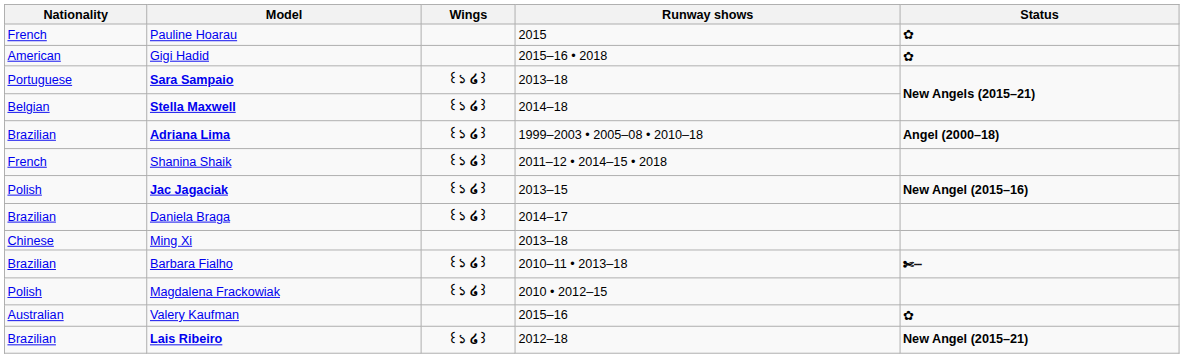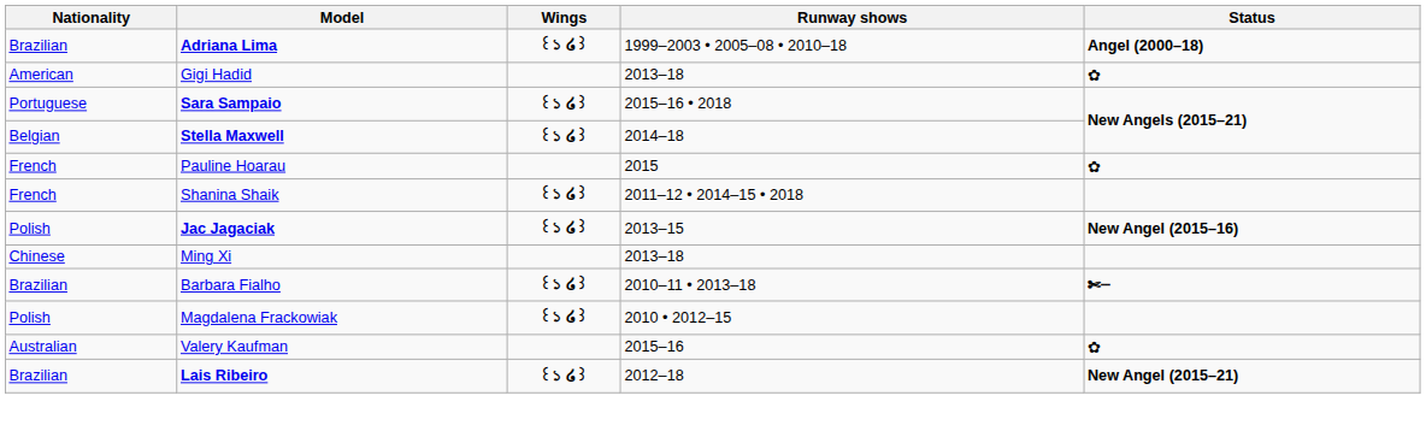 <table class="sortable wikitable"  style="font-size:85%; width:100%;">
 <tr>
 <th style="text-align:center;">Nationality</th>
 <th style="text-align:center;">Model</th>
 <th style="text-align:center;">Wings</th>
 <th style="text-align:center;">Runway shows</th>
 <th style="text-align:center;">Status</th>
 </tr>
 <tr>
-<td> <a href='#'>French</a></td>
-<td><a href='#'>Pauline Hoarau</a></td>
-<td></td>
-<td>2015</td>
-<td>✿</td>
+<td> <a href='#'>Brazilian</a></td>
+<td><strong><a href='#'>Adriana Lima</a></strong></td>
+<td align="center"><strong>꒰১ ໒꒱</strong></td>
+<td>1999–2003 • 2005–08 • 2010–18</td>
+<td><strong> Angel (2000–18)</strong></td>
 </tr>
 <tr>
 <td> <a href='#'>American</a></td>
 <td><a href='#'>Gigi Hadid</a></td>
 <td></td>
-<td>2015–16 • 2018</td>
+<td>2013–18</td>
 <td>✿</td>
 </tr>
 <tr>
 <td> <a href='#'>Portuguese</a></td>
 <td><strong><a href='#'>Sara Sampaio</a></strong></td>
 <td align="center"><strong>꒰১ ໒꒱</strong></td>
-<td>2013–18</td>
+<td>2015–16 • 2018</td>
 <td rowspan="2"><strong>New  Angels (2015–21)</strong></td>
 </tr>
 <tr>
 <td> <a href='#'>Belgian</a></td>
 <td><strong><a href='#'>Stella Maxwell</a></strong></td>
 <td align="center"><strong>꒰১ ໒꒱</strong></td>
 <td>2014–18</td>
 </tr>
 <tr>
-<td> <a href='#'>Brazilian</a></td>
-<td><strong><a href='#'>Adriana Lima</a></strong></td>
-<td align="center"><strong>꒰১ ໒꒱</strong></td>
-<td>1999–2003 • 2005–08 • 2010–18</td>
-<td><strong> Angel (2000–18)</strong></td>
+<td> <a href='#'>French</a></td>
+<td><a href='#'>Pauline Hoarau</a></td>
+<td></td>
+<td>2015</td>
+<td>✿</td>
 </tr>
 <tr>
 <td> <a href='#'>French</a></td>
 <td><a href='#'>Shanina Shaik</a></td>
 <td align="center"><strong>꒰১ ໒꒱</strong></td>
 <td>2011–12 • 2014–15 • 2018</td>
 <td></td>
 </tr>
 <tr>
 <td> <a href='#'>Polish</a></td>
 <td><a href='#'><strong>Jac Jagaciak</strong></a></td>
 <td align="center"><strong>꒰১ ໒꒱</strong></td>
 <td>2013–15</td>
 <td><strong>New  Angel (2015–16)</strong></td>
-</tr>
-<tr>
-<td> <a href='#'>Brazilian</a></td>
-<td><a href='#'>Daniela Braga</a></td>
-<td align="center"><strong>꒰১ ໒꒱</strong></td>
-<td>2014–17</td>
-<td></td>
 </tr>
 <tr>
 <td> <a href='#'>Chinese</a></td>
 <td><a href='#'>Ming Xi</a></td>
 <td></td>
 <td>2013–18</td>
 <td></td>
 </tr>
 <tr>
 <td> <a href='#'>Brazilian</a></td>
 <td><a href='#'>Barbara Fialho</a></td>
 <td align="center"><strong>꒰১ ໒꒱</strong></td>
 <td>2010–11 • 2013–18</td>
 <td><strong>✄┈</strong></td>
 </tr>
 <tr>
 <td> <a href='#'>Polish</a></td>
 <td><a href='#'>Magdalena Frackowiak</a></td>
 <td align="center"><strong>꒰১ ໒꒱</strong></td>
 <td>2010 • 2012–15</td>
 <td></td>
 </tr>
 <tr>
 <td> <a href='#'>Australian</a></td>
 <td><a href='#'>Valery Kaufman</a></td>
 <td></td>
 <td>2015–16</td>
 <td>✿</td>
 </tr>
 <tr>
 <td> <a href='#'>Brazilian</a></td>
 <td><strong><a href='#'>Lais Ribeiro</a></strong></td>
 <td align="center"><strong>꒰১ ໒꒱</strong></td>
 <td>2012–18</td>
 <td><strong>New  Angel (2015–21)</strong></td>
 </tr>
 </table>
